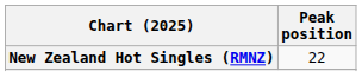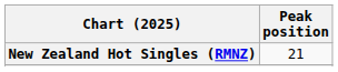 <table class="wikitable sortable plainrowheaders" style="text-align:center">
 <tr>
 <th scope="col">Chart (2025)</th>
 <th scope="col">Peak<br>position</th>
 </tr>
 <tr>
 <th scope="row">New Zealand Hot Singles (<a href='#'>RMNZ</a>)</th>
-<td>22</td>
+<td>21</td>
 </tr>
 <tr>
 </tr>
 <tr>
 </tr>
 </table>
